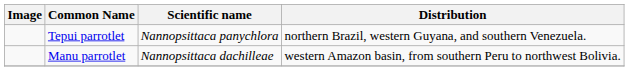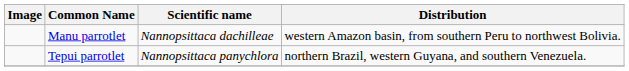 <table class="wikitable sortable">
 <tr>
 <th>Image</th>
 <th>Common Name</th>
 <th>Scientific name</th>
 <th>Distribution</th>
 </tr>
 <tr>
 <td></td>
+<td><a href='#'>Manu parrotlet</a></td>
+<td><em>Nannopsittaca dachilleae</em></td>
+<td>western Amazon basin, from southern Peru to northwest Bolivia.</td>
+</tr>
+<tr>
+<td></td>
 <td><a href='#'>Tepui parrotlet</a></td>
 <td><em>Nannopsittaca panychlora</em></td>
 <td>northern Brazil, western Guyana, and southern Venezuela.</td>
 </tr>
 <tr>
-<td></td>
-<td><a href='#'>Manu parrotlet</a></td>
-<td><em>Nannopsittaca dachilleae</em></td>
-<td>western Amazon basin, from southern Peru to northwest Bolivia.</td>
-</tr>
-<tr>
 </tr>
 </table>
